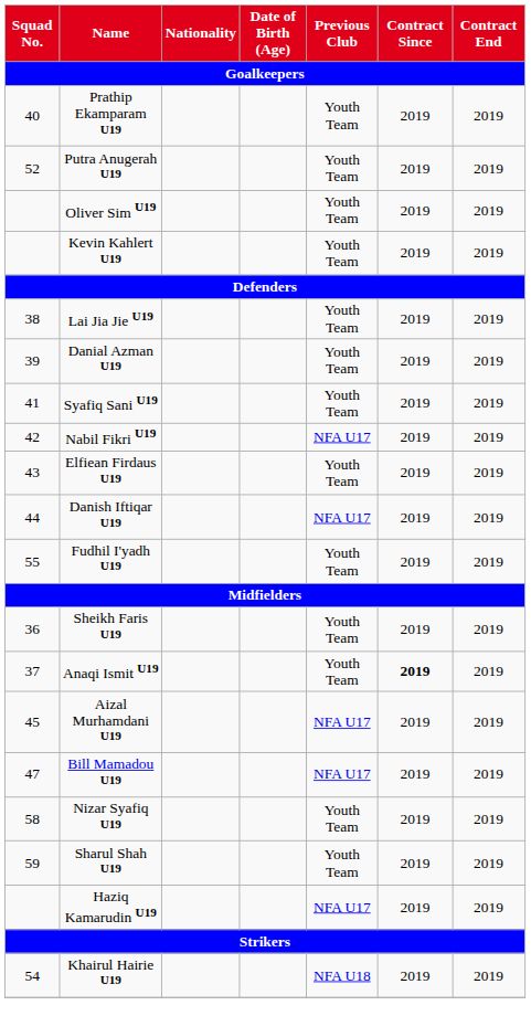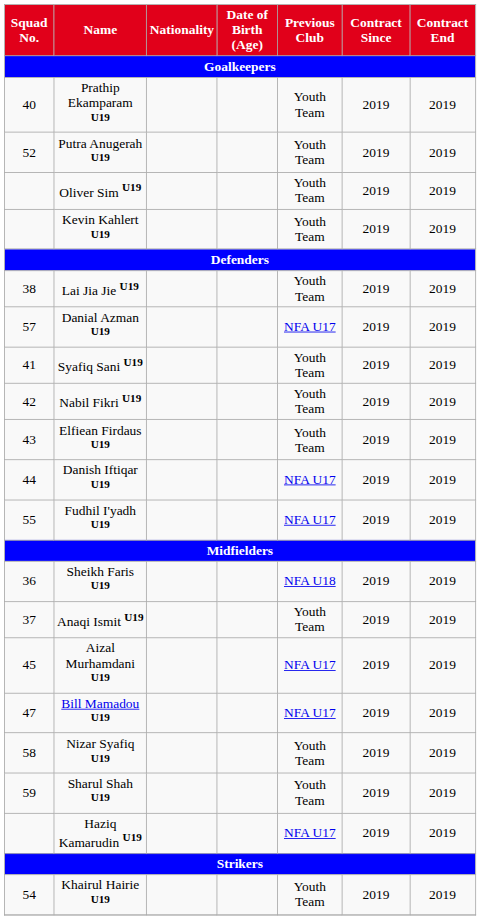 <table class="wikitable" style="text-align:center; font-size:100%; width:90%;">
 <tr>
 <th style="background:#e1001a; color:white; text-align:center;">Squad No.</th>
 <th style="background:#e1001a; color:white; text-align:center;">Name</th>
 <th style="background:#e1001a; color:white; text-align:center;">Nationality</th>
 <th style="background:#e1001a; color:white; text-align:center;">Date of Birth (Age)</th>
 <th style="background:#e1001a; color:white; text-align:center;">Previous Club</th>
 <th style="background:#e1001a; color:white; text-align:center;">Contract Since</th>
 <th style="background:#e1001a; color:white; text-align:center;">Contract End</th>
 </tr>
 <tr>
 <th colspan="8" style="background:blue; color:white; text-align:center">Goalkeepers</th>
 </tr>
 <tr>
 <td>40</td>
 <td>Prathip Ekamparam <sup><strong>U19</strong></sup></td>
 <td></td>
 <td></td>
 <td>Youth Team</td>
 <td>2019</td>
 <td>2019</td>
 </tr>
 <tr>
 <td>52</td>
 <td>Putra Anugerah <sup><strong>U19</strong></sup></td>
 <td></td>
 <td></td>
 <td>Youth Team</td>
 <td>2019</td>
 <td>2019</td>
 </tr>
 <tr>
 <td></td>
 <td>Oliver Sim <sup><strong>U19</strong></sup></td>
 <td></td>
 <td></td>
 <td>Youth Team</td>
 <td>2019</td>
 <td>2019</td>
 </tr>
 <tr>
 <td></td>
 <td>Kevin Kahlert <sup><strong>U19</strong></sup></td>
 <td></td>
 <td></td>
 <td>Youth Team</td>
 <td>2019</td>
 <td>2019</td>
 </tr>
 <tr>
 <th colspan="8" style="background:blue; color:white; text-align:center">Defenders</th>
 </tr>
 <tr>
 <td>38</td>
 <td>Lai Jia Jie <sup><strong>U19</strong></sup></td>
 <td></td>
 <td></td>
 <td>Youth Team</td>
 <td>2019</td>
 <td>2019</td>
 </tr>
 <tr>
-<td>39</td>
+<td>57</td>
 <td>Danial Azman <sup><strong>U19</strong></sup></td>
 <td></td>
 <td></td>
-<td>Youth Team</td>
+<td> <a href='#'>NFA U17</a></td>
 <td>2019</td>
 <td>2019</td>
 </tr>
 <tr>
 <td>41</td>
 <td>Syafiq Sani <sup><strong>U19</strong></sup></td>
 <td></td>
 <td></td>
 <td>Youth Team</td>
 <td>2019</td>
 <td>2019</td>
 </tr>
 <tr>
 <td>42</td>
 <td>Nabil Fikri <sup><strong>U19</strong></sup></td>
 <td></td>
 <td></td>
-<td> <a href='#'>NFA U17</a></td>
+<td>Youth Team</td>
 <td>2019</td>
 <td>2019</td>
 </tr>
 <tr>
 <td>43</td>
 <td>Elfiean Firdaus <sup><strong>U19</strong></sup></td>
 <td></td>
 <td></td>
 <td>Youth Team</td>
 <td>2019</td>
 <td>2019</td>
 </tr>
 <tr>
 <td>44</td>
 <td>Danish Iftiqar <sup><strong>U19</strong></sup></td>
 <td></td>
 <td></td>
 <td> <a href='#'>NFA U17</a></td>
 <td>2019</td>
 <td>2019</td>
 </tr>
 <tr>
 <td>55</td>
 <td>Fudhil I'yadh <sup><strong>U19</strong></sup></td>
 <td></td>
 <td></td>
-<td>Youth Team</td>
+<td> <a href='#'>NFA U17</a></td>
 <td>2019</td>
 <td>2019</td>
 </tr>
 <tr>
 <th colspan="8" style="background:blue; color:white; text-align:center">Midfielders</th>
 </tr>
 <tr>
 <td>36</td>
 <td>Sheikh Faris <sup><strong>U19</strong></sup></td>
 <td></td>
 <td></td>
-<td>Youth Team</td>
+<td> <a href='#'>NFA U18</a></td>
 <td>2019</td>
 <td>2019</td>
 </tr>
 <tr>
 <td>37</td>
 <td>Anaqi Ismit <sup><strong>U19</strong></sup></td>
 <td></td>
 <td></td>
 <td>Youth Team</td>
-<td><strong>2019</strong></td>
+<td>2019</td>
 <td>2019</td>
 </tr>
 <tr>
 <td>45</td>
 <td>Aizal Murhamdani <sup><strong>U19</strong></sup></td>
 <td></td>
 <td></td>
 <td> <a href='#'>NFA U17</a></td>
 <td>2019</td>
 <td>2019</td>
 </tr>
 <tr>
 <td>47</td>
 <td><a href='#'>Bill Mamadou</a> <sup><strong>U19</strong></sup></td>
 <td></td>
 <td></td>
 <td> <a href='#'>NFA U17</a></td>
 <td>2019</td>
 <td>2019</td>
 </tr>
 <tr>
 <td>58</td>
 <td>Nizar Syafiq <sup><strong>U19</strong></sup></td>
 <td></td>
 <td></td>
 <td>Youth Team</td>
 <td>2019</td>
 <td>2019</td>
 </tr>
 <tr>
 <td>59</td>
 <td>Sharul Shah <sup><strong>U19</strong></sup></td>
 <td></td>
 <td></td>
 <td>Youth Team</td>
 <td>2019</td>
 <td>2019</td>
 </tr>
 <tr>
 <td></td>
 <td>Haziq Kamarudin <sup><strong>U19</strong></sup></td>
 <td></td>
 <td></td>
 <td> <a href='#'>NFA U17</a></td>
 <td>2019</td>
 <td>2019</td>
 </tr>
 <tr>
 <th colspan="8" style="background:blue; color:white; text-align:center">Strikers</th>
 </tr>
 <tr>
 <td>54</td>
 <td>Khairul Hairie <sup><strong>U19</strong></sup></td>
 <td></td>
 <td></td>
-<td> <a href='#'>NFA U18</a></td>
+<td>Youth Team</td>
 <td>2019</td>
 <td>2019</td>
 </tr>
 <tr>
 </tr>
 </table>
